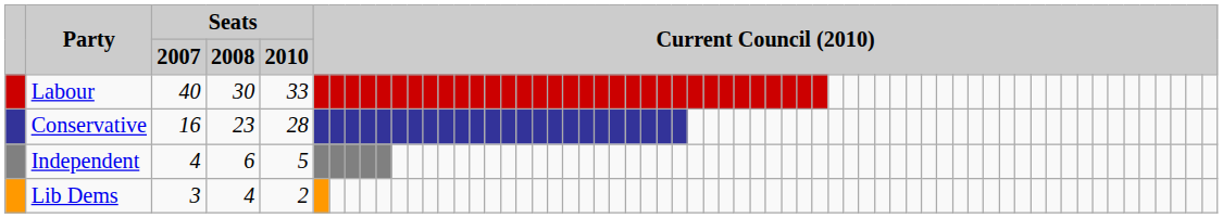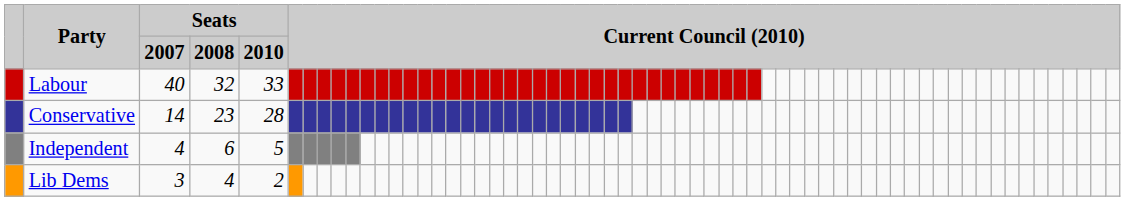 <table class="wikitable">
 <tr>
 <th style="background:#ccc" rowspan="2">  </th>
 <th style="background:#ccc" rowspan="2">Party</th>
 <th style="background:#ccc" colspan="3">Seats</th>
 <th style="background:#ccc" colspan="63" rowspan="2">Current Council (2010)</th>
 </tr>
 <tr>
 <th style="background:#ccc">2007</th>
 <th style="background:#ccc">2008</th>
 <th style="background:#ccc">2010</th>
 </tr>
 <tr>
 <td style="background:#c00"> </td>
 <td><a href='#'>Labour</a></td>
 <td style="text-align: right"><em>40</em></td>
-<td style="text-align: right"><em>30</em></td>
+<td style="text-align: right"><em>32</em></td>
 <td style="text-align: right"><em>33</em></td>
 <td style="background:#c00"> </td>
 <td style="background:#c00"> </td>
 <td style="background:#c00"> </td>
 <td style="background:#c00"> </td>
 <td style="background:#c00"> </td>
 <td style="background:#c00"> </td>
 <td style="background:#c00"> </td>
 <td style="background:#c00"> </td>
 <td style="background:#c00"> </td>
 <td style="background:#c00"> </td>
 <td style="background:#c00"> </td>
 <td style="background:#c00"> </td>
 <td style="background:#c00"> </td>
 <td style="background:#c00"> </td>
 <td style="background:#c00"> </td>
 <td style="background:#c00"> </td>
 <td style="background:#c00"> </td>
 <td style="background:#c00"> </td>
 <td style="background:#c00"> </td>
 <td style="background:#c00"> </td>
 <td style="background:#c00"> </td>
 <td style="background:#c00"> </td>
 <td style="background:#c00"> </td>
 <td style="background:#c00"> </td>
 <td style="background:#c00"> </td>
 <td style="background:#c00"> </td>
 <td style="background:#c00"> </td>
 <td style="background:#c00"> </td>
 <td style="background:#c00"> </td>
 <td style="background:#c00"> </td>
 <td style="background:#c00"> </td>
 <td style="background:#c00"> </td>
 <td style="background:#c00"> </td>
 <td> </td>
 <td> </td>
 <td> </td>
 <td> </td>
 <td> </td>
 <td> </td>
 <td> </td>
 <td> </td>
 <td> </td>
 <td> </td>
 <td> </td>
 <td> </td>
 <td> </td>
 <td> </td>
 <td> </td>
 <td> </td>
 <td> </td>
 <td> </td>
 <td> </td>
 <td> </td>
 <td> </td>
 <td> </td>
 <td> </td>
 <td> </td>
 <td> </td>
 </tr>
 <tr>
 <td style="background:#339"> </td>
 <td><a href='#'>Conservative</a></td>
-<td style="text-align: right"><em>16</em></td>
+<td style="text-align: right"><em>14</em></td>
 <td style="text-align: right"><em>23</em></td>
 <td style="text-align: right"><em>28</em></td>
 <td style="background:#339"> </td>
 <td style="background:#339"> </td>
 <td style="background:#339"> </td>
 <td style="background:#339"> </td>
 <td style="background:#339"> </td>
 <td style="background:#339"> </td>
 <td style="background:#339"> </td>
 <td style="background:#339"> </td>
 <td style="background:#339"> </td>
 <td style="background:#339"> </td>
 <td style="background:#339"> </td>
 <td style="background:#339"> </td>
 <td style="background:#339"> </td>
 <td style="background:#339"> </td>
 <td style="background:#339"> </td>
 <td style="background:#339"> </td>
 <td style="background:#339"> </td>
 <td style="background:#339"> </td>
 <td style="background:#339"> </td>
 <td style="background:#339"> </td>
 <td style="background:#339"> </td>
 <td style="background:#339"> </td>
 <td style="background:#339"> </td>
 <td style="background:#339"> </td>
 <td> </td>
 <td> </td>
 <td> </td>
 <td> </td>
 <td> </td>
 <td> </td>
 <td> </td>
 <td> </td>
 <td> </td>
 <td> </td>
 <td> </td>
 <td> </td>
 <td> </td>
 <td> </td>
 <td> </td>
 <td> </td>
 <td> </td>
 <td> </td>
 <td> </td>
 <td> </td>
 <td> </td>
 <td> </td>
 <td> </td>
 <td> </td>
 <td> </td>
 <td> </td>
 <td> </td>
 <td> </td>
 <td> </td>
 <td> </td>
 <td> </td>
 <td> </td>
 <td> </td>
 <td> </td>
 </tr>
 <tr>
 <td style="background:gray"> </td>
 <td><a href='#'>Independent</a></td>
 <td style="text-align: right"><em>4</em></td>
 <td style="text-align: right"><em>6</em></td>
 <td style="text-align: right"><em>5</em></td>
 <td style="background:gray"> </td>
 <td style="background:gray"> </td>
 <td style="background:gray"> </td>
 <td style="background:gray"> </td>
 <td style="background:gray"> </td>
 <td> </td>
 <td> </td>
 <td> </td>
 <td> </td>
 <td> </td>
 <td> </td>
 <td> </td>
 <td> </td>
 <td> </td>
 <td> </td>
 <td> </td>
 <td> </td>
 <td> </td>
 <td> </td>
 <td> </td>
 <td> </td>
 <td> </td>
 <td> </td>
 <td> </td>
 <td> </td>
 <td> </td>
 <td> </td>
 <td> </td>
 <td> </td>
 <td> </td>
 <td> </td>
 <td> </td>
 <td> </td>
 <td> </td>
 <td> </td>
 <td> </td>
 <td> </td>
 <td> </td>
 <td> </td>
 <td> </td>
 <td> </td>
 <td> </td>
 <td> </td>
 <td> </td>
 <td> </td>
 <td> </td>
 <td> </td>
 <td> </td>
 <td> </td>
 <td> </td>
 <td> </td>
 <td> </td>
 <td> </td>
 <td> </td>
 <td> </td>
 <td> </td>
 <td> </td>
 <td> </td>
 </tr>
 <tr>
 <td style="background:#f90"> </td>
 <td><a href='#'>Lib Dems</a></td>
 <td style="text-align: right"><em>3</em></td>
 <td style="text-align: right"><em>4</em></td>
 <td style="text-align: right"><em>2</em></td>
 <td style="background:#f90"> </td>
 <td> </td>
 <td> </td>
 <td> </td>
 <td> </td>
 <td> </td>
 <td> </td>
 <td> </td>
 <td> </td>
 <td> </td>
 <td> </td>
 <td> </td>
 <td> </td>
 <td> </td>
 <td> </td>
 <td> </td>
 <td> </td>
 <td> </td>
 <td> </td>
 <td> </td>
 <td> </td>
 <td> </td>
 <td> </td>
 <td> </td>
 <td> </td>
 <td> </td>
 <td> </td>
 <td> </td>
 <td> </td>
 <td> </td>
 <td> </td>
 <td> </td>
 <td> </td>
 <td> </td>
 <td> </td>
 <td> </td>
 <td> </td>
 <td> </td>
 <td> </td>
 <td> </td>
 <td> </td>
 <td> </td>
 <td> </td>
 <td> </td>
 <td> </td>
 <td> </td>
 <td> </td>
 <td> </td>
 <td> </td>
 <td> </td>
 <td> </td>
 <td> </td>
 <td> </td>
 <td> </td>
 <td> </td>
 <td> </td>
 <td> </td>
 <td> </td>
 </tr>
 </table>
